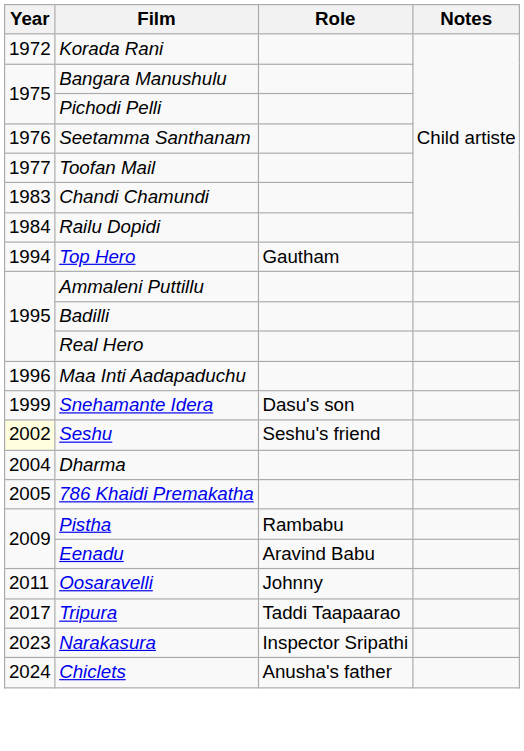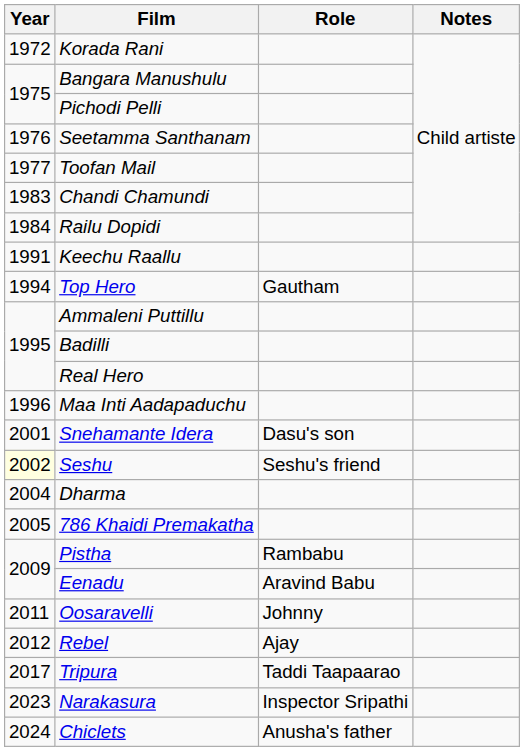 <table class="wikitable sortable">
 <tr>
 <th>Year</th>
 <th>Film</th>
 <th>Role</th>
 <th>Notes</th>
 </tr>
 <tr>
 <td>1972</td>
 <td><em>Korada Rani</em></td>
 <td></td>
 <td rowspan="7">Child artiste</td>
 </tr>
 <tr>
 <td rowspan="2">1975</td>
 <td><em>Bangara Manushulu</em></td>
 <td></td>
 </tr>
 <tr>
 <td><em>Pichodi Pelli</em></td>
 <td></td>
 </tr>
 <tr>
 <td>1976</td>
 <td><em>Seetamma Santhanam</em></td>
 <td></td>
 </tr>
 <tr>
 <td>1977</td>
 <td><em>Toofan Mail</em></td>
 <td></td>
 </tr>
 <tr>
 <td>1983</td>
 <td><em>Chandi Chamundi</em></td>
 <td></td>
 </tr>
 <tr>
 <td>1984</td>
 <td><em>Railu Dopidi</em></td>
 <td></td>
 </tr>
 <tr>
+<td>1991</td>
+<td><em>Keechu Raallu</em></td>
+<td></td>
+<td></td>
+</tr>
+<tr>
 <td>1994</td>
 <td><em><a href='#'>Top Hero</a></em></td>
 <td>Gautham</td>
 <td></td>
 </tr>
 <tr>
 <td rowspan="3">1995</td>
 <td><em>Ammaleni Puttillu</em></td>
 <td></td>
 <td></td>
 </tr>
 <tr>
 <td><em>Badilli</em></td>
 <td></td>
 <td></td>
 </tr>
 <tr>
 <td><em>Real Hero</em></td>
 <td></td>
 <td></td>
 </tr>
 <tr>
 <td>1996</td>
 <td><em>Maa Inti Aadapaduchu</em></td>
 <td></td>
 <td></td>
 </tr>
 <tr>
-<td>1999</td>
+<td>2001</td>
 <td><em><a href='#'>Snehamante Idera</a></em></td>
 <td>Dasu's son</td>
 <td></td>
 </tr>
 <tr>
 <td style="background: lightyellow;">2002</td>
 <td><em><a href='#'>Seshu</a></em></td>
 <td>Seshu's friend</td>
 <td></td>
 </tr>
 <tr>
 <td>2004</td>
 <td><em>Dharma</em></td>
 <td></td>
 <td></td>
 </tr>
 <tr>
 <td>2005</td>
 <td><em><a href='#'>786 Khaidi Premakatha</a></em></td>
 <td></td>
 <td></td>
 </tr>
 <tr>
 <td rowspan="2">2009</td>
 <td><em><a href='#'>Pistha</a></em></td>
 <td>Rambabu</td>
 <td></td>
 </tr>
 <tr>
 <td><em><a href='#'>Eenadu</a></em></td>
 <td>Aravind Babu</td>
 <td></td>
 </tr>
 <tr>
 <td>2011</td>
 <td><em><a href='#'>Oosaravelli</a></em></td>
 <td>Johnny</td>
 <td></td>
 </tr>
 <tr>
+<td>2012</td>
+<td><em><a href='#'>Rebel</a></em></td>
+<td>Ajay</td>
+<td></td>
+</tr>
+<tr>
 <td>2017</td>
 <td><em><a href='#'>Tripura</a></em></td>
 <td>Taddi Taapaarao</td>
 <td></td>
 </tr>
 <tr>
 <td>2023</td>
 <td><em><a href='#'>Narakasura</a></em></td>
 <td>Inspector Sripathi</td>
 <td></td>
 </tr>
 <tr>
 <td>2024</td>
 <td><em><a href='#'>Chiclets</a></em></td>
 <td>Anusha's father</td>
 <td></td>
 </tr>
 </table>
